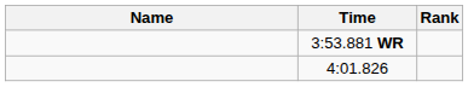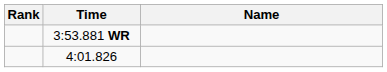 <table class="wikitable" style="text-align:center;">
 <tr>
+<th>Rank</th>
+<th style="width:7em">Time</th>
 <th style="width:18em">Name</th>
-<th style="width:7em">Time</th>
-<th>Rank</th>
 </tr>
 <tr>
+<td></td>
+<td>3:53.881 <strong>WR </strong></td>
 <td align="left"></td>
-<td>3:53.881 <strong>WR </strong></td>
-<td></td>
 </tr>
 <tr>
+<td></td>
+<td>4:01.826</td>
 <td align="left"></td>
-<td>4:01.826</td>
-<td></td>
 </tr>
 </table>
